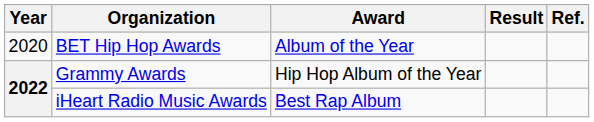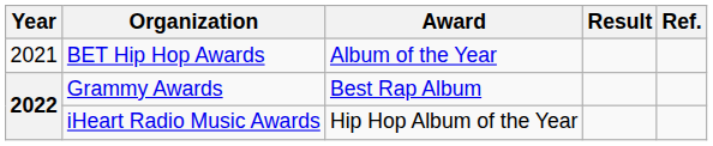 <table class="wikitable" border="1">
 <tr>
 <th>Year</th>
 <th>Organization</th>
 <th>Award</th>
 <th>Result</th>
 <th>Ref.</th>
 </tr>
 <tr>
-<td>2020</td>
+<td>2021</td>
 <td><a href='#'>BET Hip Hop Awards</a></td>
 <td><a href='#'>Album of the Year</a></td>
 <td></td>
 <td></td>
 </tr>
 <tr>
 <th scope="row" rowspan="2">2022</th>
 <td><a href='#'>Grammy Awards</a></td>
-<td>Hip Hop Album of the Year</td>
+<td><a href='#'>Best Rap Album</a></td>
 <td></td>
 <td></td>
 </tr>
 <tr>
 <td><a href='#'>iHeart Radio Music Awards</a></td>
-<td><a href='#'>Best Rap Album</a></td>
+<td>Hip Hop Album of the Year</td>
 <td></td>
 <td></td>
 </tr>
 </table>
